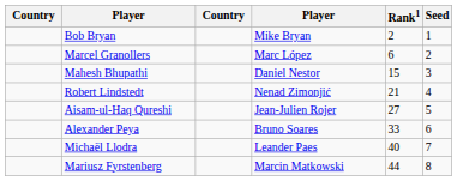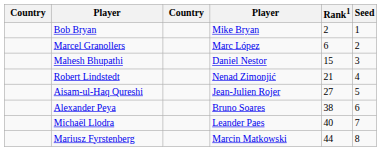 <table class="sortable wikitable">
 <tr>
 <th width="70">Country</th>
 <th width="175">Player</th>
 <th width="70">Country</th>
 <th width="175">Player</th>
 <th>Rank<sup>1</sup></th>
 <th>Seed</th>
 </tr>
 <tr>
 <td></td>
 <td><a href='#'>Bob Bryan</a></td>
 <td></td>
 <td><a href='#'>Mike Bryan</a></td>
 <td>2</td>
 <td>1</td>
 </tr>
 <tr>
 <td></td>
 <td><a href='#'>Marcel Granollers</a></td>
 <td></td>
 <td><a href='#'>Marc López</a></td>
 <td>6</td>
 <td>2</td>
 </tr>
 <tr>
 <td></td>
 <td><a href='#'>Mahesh Bhupathi</a></td>
 <td></td>
 <td><a href='#'>Daniel Nestor</a></td>
 <td>15</td>
 <td>3</td>
 </tr>
 <tr>
 <td></td>
 <td><a href='#'>Robert Lindstedt</a></td>
 <td></td>
 <td><a href='#'>Nenad Zimonjić</a></td>
 <td>21</td>
 <td>4</td>
 </tr>
 <tr>
 <td></td>
 <td><a href='#'>Aisam-ul-Haq Qureshi</a></td>
 <td></td>
 <td><a href='#'>Jean-Julien Rojer</a></td>
 <td>27</td>
 <td>5</td>
 </tr>
 <tr>
 <td></td>
 <td><a href='#'>Alexander Peya</a></td>
 <td></td>
 <td><a href='#'>Bruno Soares</a></td>
-<td>33</td>
+<td>38</td>
 <td>6</td>
 </tr>
 <tr>
 <td></td>
 <td><a href='#'>Michaël Llodra</a></td>
 <td></td>
 <td><a href='#'>Leander Paes</a></td>
 <td>40</td>
 <td>7</td>
 </tr>
 <tr>
 <td></td>
 <td><a href='#'>Mariusz Fyrstenberg</a></td>
 <td></td>
 <td><a href='#'>Marcin Matkowski</a></td>
 <td>44</td>
 <td>8</td>
 </tr>
 </table>
